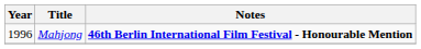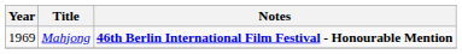 <table class="wikitable sortable">
 <tr>
 <th>Year</th>
 <th>Title</th>
 <th class="unsortable">Notes</th>
 </tr>
 <tr>
-<td>1996</td>
+<td>1969</td>
 <td><em><a href='#'>Mahjong</a></em></td>
 <td><strong><a href='#'>46th Berlin International Film Festival</a> - Honourable Mention</strong></td>
 </tr>
 <tr>
 </tr>
 </table>
